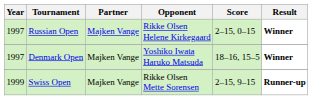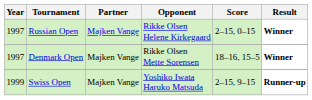 <table class="sortable wikitable" style="font-size: 90%;">
 <tr>
 <th>Year</th>
 <th>Tournament</th>
 <th>Partner</th>
 <th>Opponent</th>
 <th>Score</th>
 <th>Result</th>
 </tr>
 <tr style="background:#D4F1C5">
 <td align="center">1997</td>
 <td align="left"><a href='#'>Russian Open</a></td>
 <td align="left"> <a href='#'>Majken Vange</a></td>
 <td align="left"> <a href='#'>Rikke Olsen</a> <br>  <a href='#'>Helene Kirkegaard</a></td>
 <td align="left">2–15, 0–15</td>
 <td style="text-align:left; background:white"> <strong>Winner</strong></td>
 </tr>
 <tr>
 </tr>
 <tr style="background:#D4F1C5">
 <td align="center">1997</td>
 <td align="left"><a href='#'>Denmark Open</a></td>
 <td align="left"> Majken Vange</td>
-<td align="left"> <a href='#'>Yoshiko Iwata</a> <br>  <a href='#'>Haruko Matsuda</a></td>
+<td align="left"> Rikke Olsen <br>  <a href='#'>Mette Sorensen</a></td>
 <td align="left">18–16, 15–5</td>
 <td style="text-align:left; background:white"> <strong>Winner</strong></td>
 </tr>
 <tr>
 </tr>
 <tr style="background:#D4F1C5">
 <td align="center">1999</td>
 <td align="left"><a href='#'>Swiss Open</a></td>
 <td align="left"> Majken Vange</td>
-<td align="left"> Rikke Olsen <br>  <a href='#'>Mette Sorensen</a></td>
+<td align="left"> <a href='#'>Yoshiko Iwata</a> <br>  <a href='#'>Haruko Matsuda</a></td>
 <td align="left">2–15, 9–15</td>
 <td style="text-align:left; background:white"> <strong>Runner-up</strong></td>
 </tr>
 </table>
